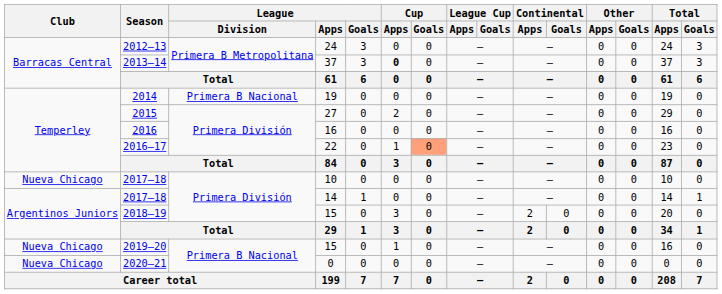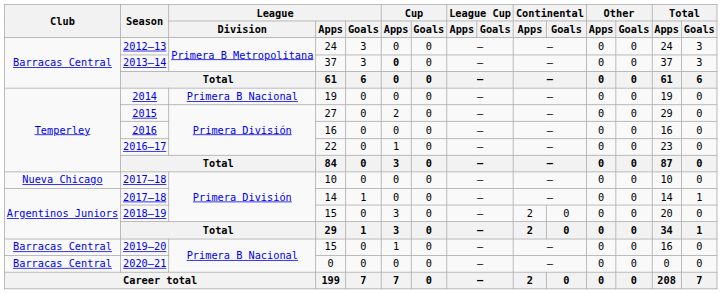 <table class="wikitable" style="text-align:center">
 <tr>
 <th rowspan="2">Club</th>
 <th rowspan="2">Season</th>
 <th colspan="3">League</th>
 <th colspan="2">Cup</th>
 <th colspan="2">League Cup</th>
 <th colspan="2">Continental</th>
 <th colspan="2">Other</th>
 <th colspan="2">Total</th>
 </tr>
 <tr>
 <th>Division</th>
 <th>Apps</th>
 <th>Goals</th>
 <th>Apps</th>
 <th>Goals</th>
 <th>Apps</th>
 <th>Goals</th>
 <th>Apps</th>
 <th>Goals</th>
 <th>Apps</th>
 <th>Goals</th>
 <th>Apps</th>
 <th>Goals</th>
 </tr>
 <tr>
 <td rowspan="3"><a href='#'>Barracas Central</a></td>
 <td><a href='#'>2012–13</a></td>
 <td rowspan="2"><a href='#'>Primera B Metropolitana</a></td>
 <td>24</td>
 <td>3</td>
 <td>0</td>
 <td>0</td>
 <td colspan="2">—</td>
 <td colspan="2">—</td>
 <td>0</td>
 <td>0</td>
 <td>24</td>
 <td>3</td>
 </tr>
 <tr>
 <td><a href='#'>2013–14</a></td>
 <td>37</td>
 <td>3</td>
 <td><strong>0</strong></td>
 <td>0</td>
 <td colspan="2">—</td>
 <td colspan="2">—</td>
 <td>0</td>
 <td>0</td>
 <td>37</td>
 <td>3</td>
 </tr>
 <tr>
 <th colspan="2">Total</th>
 <th>61</th>
 <th>6</th>
 <th>0</th>
 <th>0</th>
 <th colspan="2">—</th>
 <th colspan="2">—</th>
 <th>0</th>
 <th>0</th>
 <th>61</th>
 <th>6</th>
 </tr>
 <tr>
 <td rowspan="5"><a href='#'>Temperley</a></td>
 <td><a href='#'>2014</a></td>
 <td rowspan="1"><a href='#'>Primera B Nacional</a></td>
 <td>19</td>
 <td>0</td>
 <td>0</td>
 <td>0</td>
 <td colspan="2">—</td>
 <td colspan="2">—</td>
 <td>0</td>
 <td>0</td>
 <td>19</td>
 <td>0</td>
 </tr>
 <tr>
 <td><a href='#'>2015</a></td>
 <td rowspan="3"><a href='#'>Primera División</a></td>
 <td>27</td>
 <td>0</td>
 <td>2</td>
 <td>0</td>
 <td colspan="2">—</td>
 <td colspan="2">—</td>
 <td>0</td>
 <td>0</td>
 <td>29</td>
 <td>0</td>
 </tr>
 <tr>
 <td><a href='#'>2016</a></td>
 <td>16</td>
 <td>0</td>
 <td>0</td>
 <td>0</td>
 <td colspan="2">—</td>
 <td colspan="2">—</td>
 <td>0</td>
 <td>0</td>
 <td>16</td>
 <td>0</td>
 </tr>
 <tr>
 <td><a href='#'>2016–17</a></td>
 <td>22</td>
 <td>0</td>
 <td>1</td>
-<td style="background: lightsalmon;">0</td>
+<td>0</td>
 <td colspan="2">—</td>
 <td colspan="2">—</td>
 <td>0</td>
 <td>0</td>
 <td>23</td>
 <td>0</td>
 </tr>
 <tr>
 <th colspan="2">Total</th>
 <th>84</th>
 <th>0</th>
 <th>3</th>
 <th>0</th>
 <th colspan="2">—</th>
 <th colspan="2">—</th>
 <th>0</th>
 <th>0</th>
 <th>87</th>
 <th>0</th>
 </tr>
 <tr>
 <td rowspan="1"><a href='#'>Nueva Chicago</a></td>
 <td><a href='#'>2017–18</a></td>
 <td rowspan="3"><a href='#'>Primera División</a></td>
 <td>10</td>
 <td>0</td>
 <td>0</td>
 <td>0</td>
 <td colspan="2">—</td>
 <td colspan="2">—</td>
 <td>0</td>
 <td>0</td>
 <td>10</td>
 <td>0</td>
 </tr>
 <tr>
 <td rowspan="3"><a href='#'>Argentinos Juniors</a></td>
 <td><a href='#'>2017–18</a></td>
 <td>14</td>
 <td>1</td>
 <td>0</td>
 <td>0</td>
 <td colspan="2">—</td>
 <td colspan="2">—</td>
 <td>0</td>
 <td>0</td>
 <td>14</td>
 <td>1</td>
 </tr>
 <tr>
 <td><a href='#'>2018–19</a></td>
 <td>15</td>
 <td>0</td>
 <td>3</td>
 <td>0</td>
 <td colspan="2">—</td>
 <td>2</td>
 <td>0</td>
 <td>0</td>
 <td>0</td>
 <td>20</td>
 <td>0</td>
 </tr>
 <tr>
 <th colspan="2">Total</th>
 <th>29</th>
 <th>1</th>
 <th>3</th>
 <th>0</th>
 <th colspan="2">—</th>
 <th>2</th>
 <th>0</th>
 <th>0</th>
 <th>0</th>
 <th>34</th>
 <th>1</th>
 </tr>
 <tr>
-<td rowspan="1"><a href='#'>Nueva Chicago</a></td>
+<td rowspan="1"><a href='#'>Barracas Central</a></td>
 <td><a href='#'>2019–20</a></td>
 <td rowspan="2"><a href='#'>Primera B Nacional</a></td>
 <td>15</td>
 <td>0</td>
 <td>1</td>
 <td>0</td>
 <td colspan="2">—</td>
 <td colspan="2">—</td>
 <td>0</td>
 <td>0</td>
 <td>16</td>
 <td>0</td>
 </tr>
 <tr>
-<td rowspan="1"><a href='#'>Nueva Chicago</a></td>
+<td rowspan="1"><a href='#'>Barracas Central</a></td>
 <td><a href='#'>2020–21</a></td>
 <td>0</td>
 <td>0</td>
 <td>0</td>
 <td>0</td>
 <td colspan="2">—</td>
 <td colspan="2">—</td>
 <td>0</td>
 <td>0</td>
 <td>0</td>
 <td>0</td>
 </tr>
 <tr>
 <th colspan="3">Career total</th>
 <th>199</th>
 <th>7</th>
 <th>7</th>
 <th>0</th>
 <th colspan="2">—</th>
 <th>2</th>
 <th>0</th>
 <th>0</th>
 <th>0</th>
 <th>208</th>
 <th>7</th>
 </tr>
 </table>
